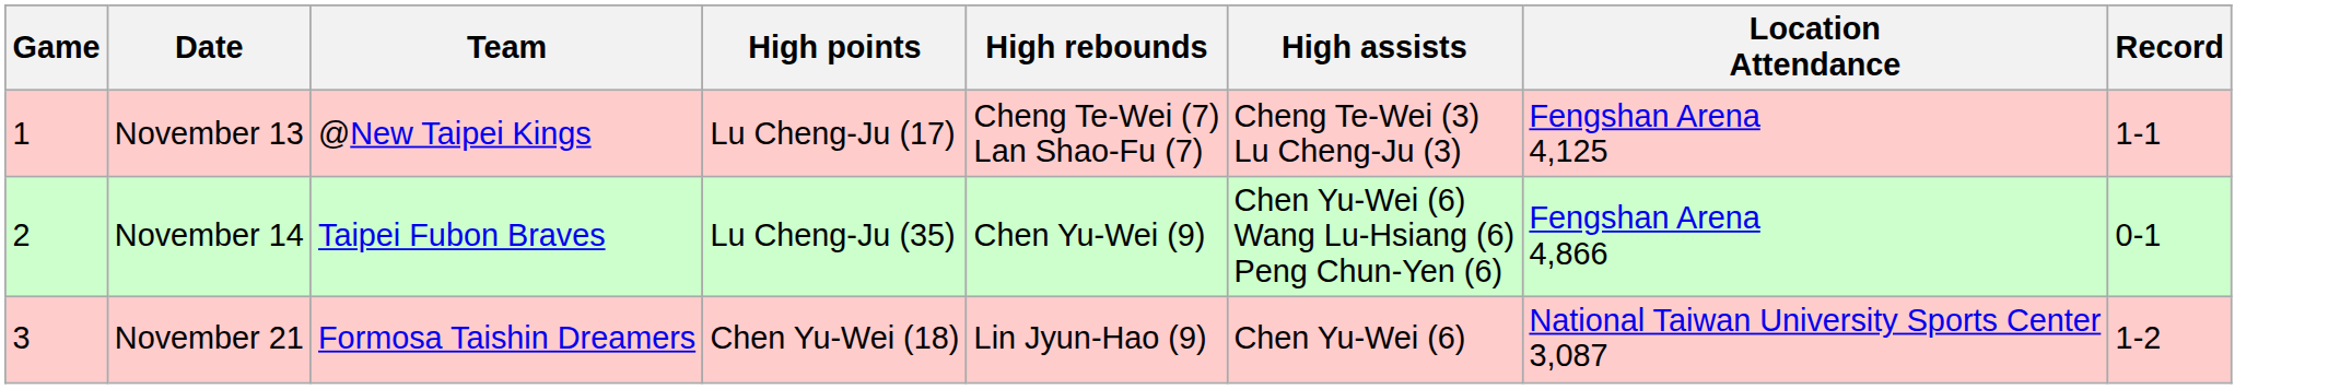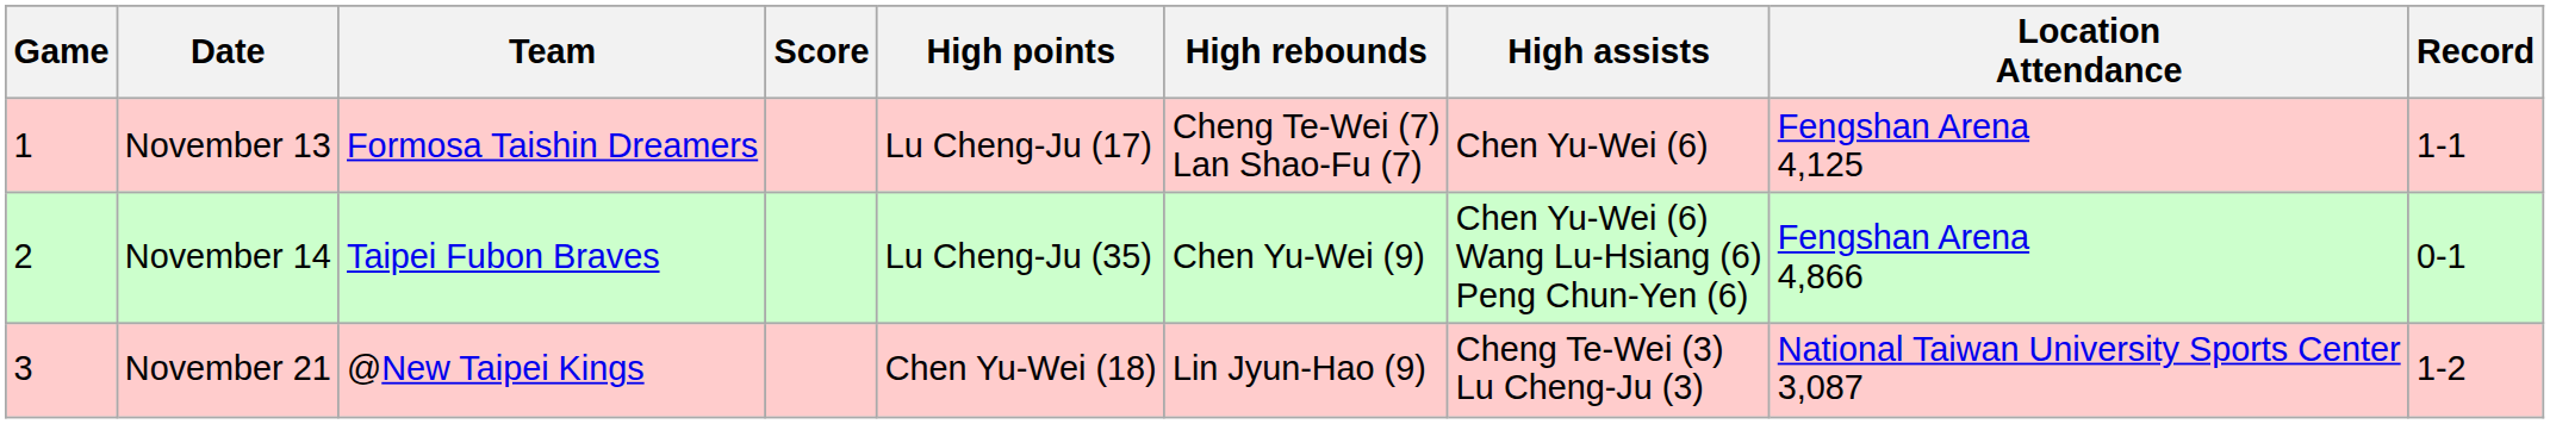 <table class="wikitable">
 <tr>
 <th>Game</th>
 <th>Date</th>
 <th>Team</th>
+<th>Score</th>
 <th>High points</th>
 <th>High rebounds</th>
 <th>High assists</th>
 <th>Location<br>Attendance</th>
 <th>Record</th>
 </tr>
 <tr style="background:#fcc">
 <td>1</td>
 <td>November 13</td>
-<td>@<a href='#'>New Taipei Kings</a></td>
+<td><a href='#'>Formosa Taishin Dreamers</a></td>
+<td></td>
 <td>Lu Cheng-Ju (17)</td>
 <td>Cheng Te-Wei (7)<br>Lan Shao-Fu (7)</td>
-<td>Cheng Te-Wei (3)<br>Lu Cheng-Ju (3)</td>
+<td>Chen Yu-Wei (6)</td>
 <td><a href='#'>Fengshan Arena</a><br>4,125</td>
 <td>1-1</td>
 </tr>
 <tr style="background:#cfc">
 <td>2</td>
 <td>November 14</td>
 <td><a href='#'>Taipei Fubon Braves</a></td>
+<td></td>
 <td>Lu Cheng-Ju (35)</td>
 <td>Chen Yu-Wei (9)</td>
 <td>Chen Yu-Wei (6)<br>Wang Lu-Hsiang (6)<br>Peng Chun-Yen (6)</td>
 <td><a href='#'>Fengshan Arena</a><br>4,866</td>
 <td>0-1</td>
 </tr>
 <tr style="background:#fcc">
 <td>3</td>
 <td>November 21</td>
-<td><a href='#'>Formosa Taishin Dreamers</a></td>
+<td>@<a href='#'>New Taipei Kings</a></td>
+<td></td>
 <td>Chen Yu-Wei (18)</td>
 <td>Lin Jyun-Hao (9)</td>
-<td>Chen Yu-Wei (6)</td>
+<td>Cheng Te-Wei (3)<br>Lu Cheng-Ju (3)</td>
 <td><a href='#'>National Taiwan University Sports Center</a><br>3,087</td>
 <td>1-2</td>
 </tr>
 </table>
